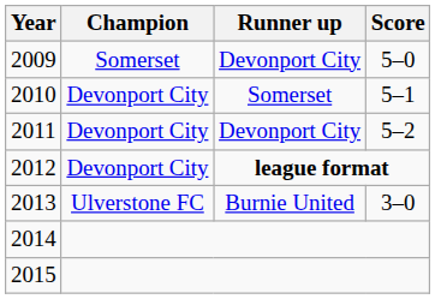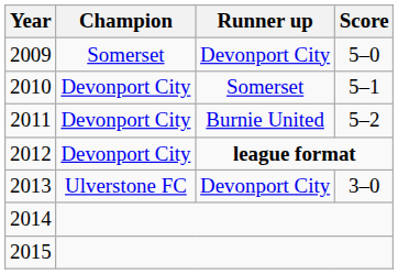 <table class="wikitable" style="text-align:center">
 <tr>
 <th>Year</th>
 <th>Champion</th>
 <th>Runner up</th>
 <th>Score</th>
 </tr>
 <tr>
 <td>2009</td>
 <td><a href='#'>Somerset</a></td>
 <td><a href='#'>Devonport City</a></td>
 <td>5–0</td>
 </tr>
 <tr>
 <td>2010</td>
 <td><a href='#'>Devonport City</a></td>
 <td><a href='#'>Somerset</a></td>
 <td>5–1</td>
 </tr>
 <tr>
 <td>2011</td>
 <td><a href='#'>Devonport City</a></td>
-<td><a href='#'>Devonport City</a></td>
+<td><a href='#'>Burnie United</a></td>
 <td>5–2</td>
 </tr>
 <tr>
 <td>2012</td>
 <td><a href='#'>Devonport City</a></td>
 <td colspan=2><strong>league format</strong></td>
 </tr>
 <tr>
 <td>2013</td>
 <td><a href='#'>Ulverstone FC</a></td>
-<td><a href='#'>Burnie United</a></td>
+<td><a href='#'>Devonport City</a></td>
 <td>3–0</td>
 </tr>
 <tr>
 <td>2014</td>
 <td colspan=3></td>
 </tr>
 <tr>
 <td>2015</td>
 <td colspan=3></td>
 </tr>
 </table>
